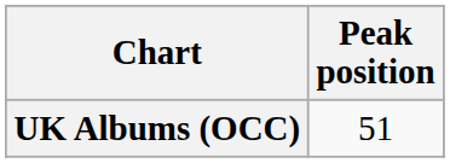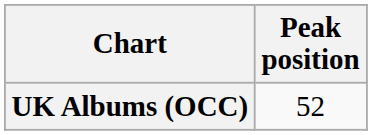 <table class="wikitable plainrowheaders" style="text-align:center">
 <tr>
 <th scope="col">Chart</th>
 <th scope="col">Peak<br>position</th>
 </tr>
 <tr>
 <th scope="row">UK Albums (OCC)</th>
-<td>51</td>
+<td>52</td>
 </tr>
 </table>
